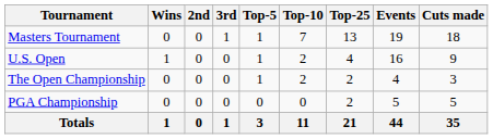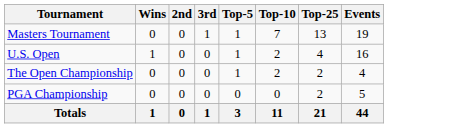 <table class=wikitable style=text-align:center>
 <tr>
 <th>Tournament</th>
 <th>Wins</th>
 <th>2nd</th>
 <th>3rd</th>
 <th>Top-5</th>
 <th>Top-10</th>
 <th>Top-25</th>
 <th>Events</th>
-<th>Cuts made</th>
 </tr>
 <tr>
 <td align=left><a href='#'>Masters Tournament</a></td>
 <td>0</td>
 <td>0</td>
 <td>1</td>
 <td>1</td>
 <td>7</td>
 <td>13</td>
 <td>19</td>
-<td>18</td>
 </tr>
 <tr>
 <td align=left><a href='#'>U.S. Open</a></td>
 <td>1</td>
 <td>0</td>
 <td>0</td>
 <td>1</td>
 <td>2</td>
 <td>4</td>
 <td>16</td>
-<td>9</td>
 </tr>
 <tr>
 <td align=left><a href='#'>The Open Championship</a></td>
 <td>0</td>
 <td>0</td>
 <td>0</td>
 <td>1</td>
 <td>2</td>
 <td>2</td>
 <td>4</td>
-<td>3</td>
 </tr>
 <tr>
 <td align=left><a href='#'>PGA Championship</a></td>
 <td>0</td>
 <td>0</td>
 <td>0</td>
 <td>0</td>
 <td>0</td>
 <td>2</td>
-<td>5</td>
 <td>5</td>
 </tr>
 <tr>
 <th>Totals</th>
 <th>1</th>
 <th>0</th>
 <th>1</th>
 <th>3</th>
 <th>11</th>
 <th>21</th>
 <th>44</th>
-<th>35</th>
 </tr>
 </table>
